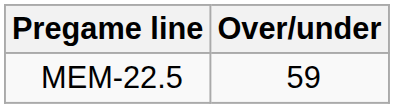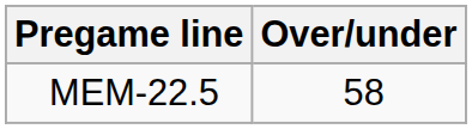 <table class="wikitable">
 <tr align="center">
 <th style=>Pregame line</th>
 <th style=>Over/under</th>
 </tr>
 <tr align="center">
 <td> MEM-22.5</td>
-<td> 59</td>
+<td> 58</td>
 </tr>
 </table>
